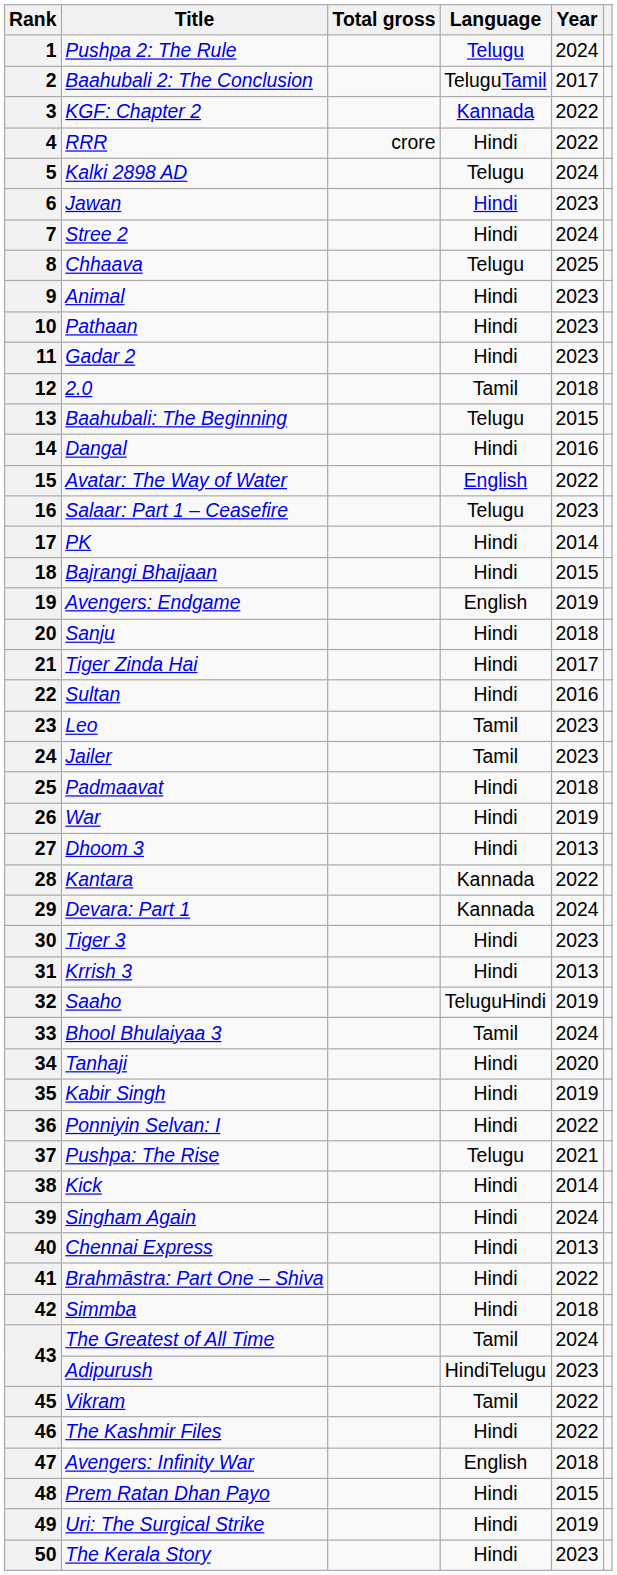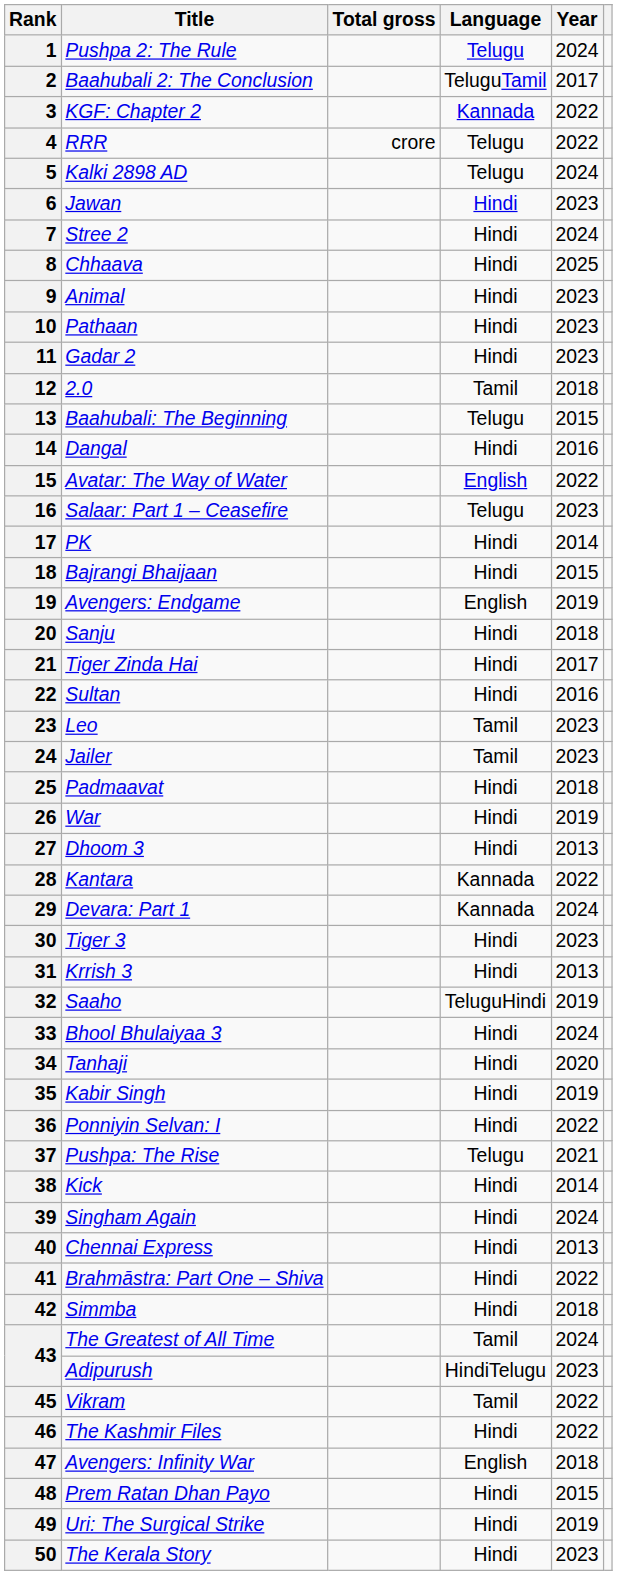 <table class="wikitable sortable plainrowheaders">
 <tr>
 <th scope="col">Rank</th>
 <th scope="col">Title</th>
 <th scope="col">Total gross</th>
 <th scope="col">Language</th>
 <th scope="col">Year</th>
 <th class="unsortable"></th>
 </tr>
 <tr>
 <th scope="row" style=text-align:right>1</th>
 <td><em><a href='#'>Pushpa 2: The Rule</a></em></td>
 <td align="right"></td>
 <td align="center"><a href='#'>Telugu</a></td>
 <td align="center">2024</td>
 <td align="center"></td>
 </tr>
 <tr>
 <th scope="row" style="text-align:right">2</th>
 <td><em><a href='#'>Baahubali 2: The Conclusion</a></em></td>
 <td align="right"></td>
 <td align="center">Telugu<a href='#'>Tamil</a></td>
 <td align="center">2017</td>
 <td align="center"></td>
 </tr>
 <tr>
 <th scope="row" style=text-align:right>3</th>
 <td><em><a href='#'>KGF: Chapter 2</a></em></td>
 <td align="right"></td>
 <td align="center"><a href='#'>Kannada</a></td>
 <td align="center">2022</td>
 <td align="center"></td>
 </tr>
 <tr>
 <th scope="row" style=text-align:right>4</th>
 <td><em><a href='#'>RRR</a></em></td>
 <td align="right"> crore</td>
-<td align="center">Hindi</td>
+<td align="center">Telugu</td>
 <td align="center">2022</td>
 <td align="center"></td>
 </tr>
 <tr>
 <th scope="row" style="text-align:right">5</th>
 <td><em><a href='#'>Kalki 2898 AD</a></em></td>
 <td align="right"></td>
 <td align="center">Telugu</td>
 <td align="center">2024</td>
 <td align="center"></td>
 </tr>
 <tr>
 <th scope="row" style=text-align:right>6</th>
 <td><em><a href='#'>Jawan</a></em></td>
 <td align="right"></td>
 <td align="center"><a href='#'>Hindi</a></td>
 <td align="center">2023</td>
 <td align="center"></td>
 </tr>
 <tr>
 <th scope="row" style=text-align:right>7</th>
 <td><em><a href='#'>Stree 2</a></em></td>
 <td align="right"></td>
 <td align="center">Hindi</td>
 <td align="center">2024</td>
 <td align="center"></td>
 </tr>
 <tr>
 <th scope="row" style="text-align:right">8</th>
 <td><em><a href='#'>Chhaava</a></em></td>
 <td align="right"></td>
-<td align="center">Telugu</td>
+<td align="center">Hindi</td>
 <td align="center">2025</td>
 <td align="center"></td>
 </tr>
 <tr>
 <th scope="row" style=text-align:right>9</th>
 <td><em><a href='#'>Animal</a></em></td>
 <td align="right"></td>
 <td align="center">Hindi</td>
 <td align="center">2023</td>
 <td align="center"></td>
 </tr>
 <tr>
 <th scope="row" style="text-align:right">10</th>
 <td><em><a href='#'>Pathaan</a></em></td>
 <td align="right"></td>
 <td align="center">Hindi</td>
 <td align="center">2023</td>
 <td align="center"></td>
 </tr>
 <tr>
 <th scope="row" style=text-align:right>11</th>
 <td><em><a href='#'>Gadar 2</a></em></td>
 <td align="right"></td>
 <td align="center">Hindi</td>
 <td align="center">2023</td>
 <td align="center"></td>
 </tr>
 <tr>
 <th scope="row" style=text-align:right>12</th>
 <td><em><a href='#'>2.0</a></em></td>
 <td align="right"></td>
 <td align="center">Tamil</td>
 <td align="center">2018</td>
 <td align="center"></td>
 </tr>
 <tr>
 <th scope="row" style=text-align:right>13</th>
 <td><em><a href='#'>Baahubali: The Beginning</a></em></td>
 <td align="right"></td>
 <td align="center">Telugu</td>
 <td align="center">2015</td>
 <td align="center"></td>
 </tr>
 <tr>
 <th scope="row" style=text-align:right>14</th>
 <td><em><a href='#'>Dangal</a></em></td>
 <td align="right"></td>
 <td align="center">Hindi</td>
 <td align="center">2016</td>
 <td align="center"></td>
 </tr>
 <tr>
 <th scope="row" style=text-align:right>15</th>
 <td><em><a href='#'>Avatar: The Way of Water</a></em></td>
 <td align="right"></td>
 <td align="center"><a href='#'>English</a></td>
 <td align="center">2022</td>
 <td align="center"></td>
 </tr>
 <tr>
 <th scope="row" style=text-align:right>16</th>
 <td><em><a href='#'>Salaar: Part 1 – Ceasefire</a></em></td>
 <td align="right"></td>
 <td align="center">Telugu</td>
 <td align="center">2023</td>
 <td align="center"></td>
 </tr>
 <tr>
 <th scope="row" style=text-align:right>17</th>
 <td><em><a href='#'>PK</a></em></td>
 <td align="right"></td>
 <td align="center">Hindi</td>
 <td align="center">2014</td>
 <td align="center"></td>
 </tr>
 <tr>
 <th scope="row" style=text-align:right>18</th>
 <td><em><a href='#'>Bajrangi Bhaijaan</a></em></td>
 <td align="right"></td>
 <td align="center">Hindi</td>
 <td align="center">2015</td>
 <td align="center"></td>
 </tr>
 <tr>
 <th scope="row" style=text-align:right>19</th>
 <td><em><a href='#'>Avengers: Endgame</a></em></td>
 <td align="right"></td>
 <td align="center">English</td>
 <td align="center">2019</td>
 <td align="center"></td>
 </tr>
 <tr>
 <th scope="row" style=text-align:right>20</th>
 <td><em><a href='#'>Sanju</a></em></td>
 <td align="right"></td>
 <td align="center">Hindi</td>
 <td align="center">2018</td>
 <td align="center"></td>
 </tr>
 <tr>
 <th scope="row" style=text-align:right>21</th>
 <td><em><a href='#'>Tiger Zinda Hai</a></em></td>
 <td align="right"></td>
 <td align="center">Hindi</td>
 <td align="center">2017</td>
 <td align="center"></td>
 </tr>
 <tr>
 <th scope="row" style=text-align:right>22</th>
 <td><em><a href='#'>Sultan</a></em></td>
 <td align="right"></td>
 <td align="center">Hindi</td>
 <td align="center">2016</td>
 <td align="center"></td>
 </tr>
 <tr>
 <th scope="row" style=text-align:right>23</th>
 <td><em><a href='#'>Leo</a></em></td>
 <td align="right"></td>
 <td align="center">Tamil</td>
 <td align="center">2023</td>
 <td align="center"></td>
 </tr>
 <tr>
 <th scope="row" style=text-align:right>24</th>
 <td><em><a href='#'>Jailer</a></em></td>
 <td align="right"></td>
 <td align="center">Tamil</td>
 <td align="center">2023</td>
 <td align="center"></td>
 </tr>
 <tr>
 <th scope="row" style=text-align:right>25</th>
 <td><em><a href='#'>Padmaavat</a></em></td>
 <td align="right"></td>
 <td align="center">Hindi</td>
 <td align="center">2018</td>
 <td align="center"></td>
 </tr>
 <tr>
 <th scope="row" style=text-align:right>26</th>
 <td><em><a href='#'>War</a></em></td>
 <td align="right"></td>
 <td align="center">Hindi</td>
 <td align="center">2019</td>
 <td align="center"></td>
 </tr>
 <tr>
 <th scope="row" style=text-align:right>27</th>
 <td><em><a href='#'>Dhoom 3</a></em></td>
 <td align="right"></td>
 <td align="center">Hindi</td>
 <td align="center">2013</td>
 <td align="center"></td>
 </tr>
 <tr>
 <th scope="row" style=text-align:right>28</th>
 <td><em><a href='#'>Kantara</a></em></td>
 <td align="right"></td>
 <td align="center">Kannada</td>
 <td align="center">2022</td>
 <td align="center"></td>
 </tr>
 <tr>
 <th scope="row" style="text-align:right">29</th>
 <td><em><a href='#'>Devara: Part 1</a></em></td>
 <td align="right"></td>
 <td align="center">Kannada</td>
 <td align="center">2024</td>
 <td align="center"></td>
 </tr>
 <tr>
 <th scope="row" style="text-align:right">30</th>
 <td><em><a href='#'>Tiger 3</a></em></td>
 <td align="right"></td>
 <td align="center">Hindi</td>
 <td align="center">2023</td>
 <td align="center"></td>
 </tr>
 <tr>
 <th scope="row" style="text-align:right">31</th>
 <td><em><a href='#'>Krrish 3</a></em></td>
 <td align="right"></td>
 <td align="center">Hindi</td>
 <td align="center">2013</td>
 <td align="center"></td>
 </tr>
 <tr>
 <th scope="row" style=text-align:right>32</th>
 <td><em><a href='#'>Saaho</a></em></td>
 <td align="right"></td>
 <td align="center">TeluguHindi</td>
 <td align="center">2019</td>
 <td align="center"></td>
 </tr>
 <tr>
 <th scope="row" style="text-align:right">33</th>
 <td><em><a href='#'>Bhool Bhulaiyaa 3</a></em></td>
 <td align="right"></td>
-<td align="center">Tamil</td>
+<td align="center">Hindi</td>
 <td align="center">2024</td>
 <td align="center"></td>
 </tr>
 <tr>
 <th scope="row" style="text-align:right">34</th>
 <td><em><a href='#'>Tanhaji</a></em></td>
 <td align="right"></td>
 <td align="center">Hindi</td>
 <td align="center">2020</td>
 <td align="center"></td>
 </tr>
 <tr>
 <th scope="row" style="text-align:right">35</th>
 <td><em><a href='#'>Kabir Singh</a></em></td>
 <td align="right"></td>
 <td align="center">Hindi</td>
 <td align="center">2019</td>
 <td align="center"></td>
 </tr>
 <tr>
 <th scope="row" style=text-align:right>36</th>
 <td><em><a href='#'>Ponniyin Selvan: I</a></em></td>
 <td align="right"></td>
 <td align="center">Hindi</td>
 <td align="center">2022</td>
 <td align="center"></td>
 </tr>
 <tr>
 <th scope="row" style="text-align:right">37</th>
 <td><em><a href='#'>Pushpa: The Rise</a></em></td>
 <td align="right"></td>
 <td align="center">Telugu</td>
 <td align="center">2021</td>
 <td align="center"></td>
 </tr>
 <tr>
 <th scope="row" style="text-align:right">38</th>
 <td><em><a href='#'>Kick</a></em></td>
 <td align="right"></td>
 <td align="center">Hindi</td>
 <td align="center">2014</td>
 <td align="center"></td>
 </tr>
 <tr>
 <th scope="row" style="text-align:right">39</th>
 <td><em><a href='#'>Singham Again</a></em></td>
 <td align="right"></td>
 <td align="center">Hindi</td>
 <td align="center">2024</td>
 <td align="center"></td>
 </tr>
 <tr>
 <th scope="row" style="text-align:right">40</th>
 <td><em><a href='#'>Chennai Express</a></em></td>
 <td align="right"></td>
 <td align="center">Hindi</td>
 <td align="center">2013</td>
 <td align="center"></td>
 </tr>
 <tr>
 <th scope="row" style="text-align:right">41</th>
 <td><em><a href='#'>Brahmāstra: Part One – Shiva</a></em></td>
 <td align="right"></td>
 <td align="center">Hindi</td>
 <td align="center">2022</td>
 <td align="center"></td>
 </tr>
 <tr>
 <th scope="row" style="text-align:right">42</th>
 <td><em><a href='#'>Simmba</a></em></td>
 <td align="right"></td>
 <td align="center">Hindi</td>
 <td align="center">2018</td>
 <td align="center"></td>
 </tr>
 <tr>
 <th rowspan="2" scope="row" style="text-align:right">43</th>
 <td><em><a href='#'>The Greatest of All Time</a></em></td>
 <td align="right"></td>
 <td align="center">Tamil</td>
 <td align="center">2024</td>
 <td align="center"></td>
 </tr>
 <tr>
 <td><em><a href='#'>Adipurush</a></em></td>
 <td align="right"></td>
 <td align="center">HindiTelugu</td>
 <td align="center">2023</td>
 <td align="center"></td>
 </tr>
 <tr>
 <th scope="row" style="text-align:right">45</th>
 <td><em><a href='#'>Vikram</a></em></td>
 <td align="right"></td>
 <td align="center">Tamil</td>
 <td align="center">2022</td>
 <td align="center"></td>
 </tr>
 <tr>
 <th scope="row" style="text-align:right">46</th>
 <td><em><a href='#'>The Kashmir Files</a></em></td>
 <td align="right"></td>
 <td align="center">Hindi</td>
 <td align="center">2022</td>
 <td align="center"></td>
 </tr>
 <tr>
 <th scope="row" style="text-align:right">47</th>
 <td><em><a href='#'>Avengers: Infinity War</a></em></td>
 <td align="right"></td>
 <td align="center">English</td>
 <td align="center">2018</td>
 <td align="center"></td>
 </tr>
 <tr>
 <th scope="row" style="text-align:right">48</th>
 <td><em><a href='#'>Prem Ratan Dhan Payo</a></em></td>
 <td align="right"></td>
 <td align="center">Hindi</td>
 <td align="center">2015</td>
 <td align="center"></td>
 </tr>
 <tr>
 <th scope="row" style="text-align:right">49</th>
 <td><em><a href='#'>Uri: The Surgical Strike</a></em></td>
 <td align="right"></td>
 <td align="center">Hindi</td>
 <td align="center">2019</td>
 <td align="center"></td>
 </tr>
 <tr>
 <th scope="row" style="text-align:right">50</th>
 <td><em><a href='#'>The Kerala Story</a></em></td>
 <td align="right"></td>
 <td align="center">Hindi</td>
 <td align="center">2023</td>
 <td align="center"></td>
 </tr>
 </table>
